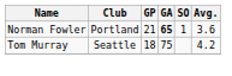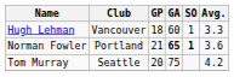 <table class="wikitable" style="text-align:center;">
 <tr>
 <th>Name</th>
 <th>Club</th>
 <th>GP</th>
 <th>GA</th>
 <th>SO</th>
 <th>Avg.</th>
 </tr>
 <tr>
+<td align="left"><a href='#'>Hugh Lehman</a></td>
+<td>Vancouver</td>
+<td>18</td>
+<td>60</td>
+<td>1</td>
+<td>3.3</td>
+</tr>
+<tr>
 <td align="left">Norman Fowler</td>
 <td>Portland</td>
 <td>21</td>
 <td><strong>65</strong></td>
-<td>1</td>
+<td><strong>1</strong></td>
 <td>3.6</td>
 </tr>
 <tr>
 <td align="left">Tom Murray</td>
 <td>Seattle</td>
-<td>18</td>
+<td>20</td>
 <td>75</td>
 <td></td>
 <td>4.2</td>
 </tr>
 <tr>
 </tr>
 </table>
